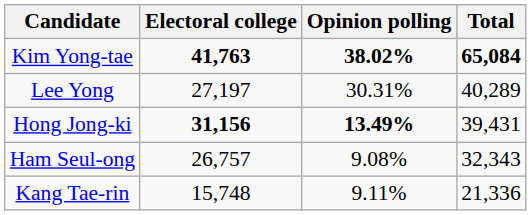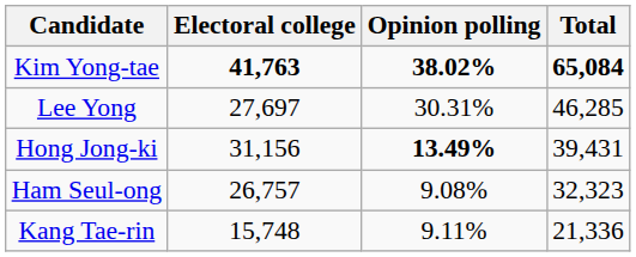 <table class="wikitable" style="text-align:center;">
 <tr>
 <th>Candidate</th>
 <th>Electoral college</th>
 <th>Opinion polling</th>
 <th>Total</th>
 </tr>
 <tr>
 <td><a href='#'>Kim Yong-tae</a></td>
 <td><strong>41,763</strong></td>
 <td><strong>38.02%</strong></td>
 <td><strong>65,084</strong></td>
 </tr>
 <tr>
 <td><a href='#'>Lee Yong</a></td>
-<td>27,197</td>
+<td>27,697</td>
 <td>30.31%</td>
-<td>40,289</td>
+<td>46,285</td>
 </tr>
 <tr>
 <td><a href='#'>Hong Jong-ki</a></td>
-<td><strong>31,156</strong></td>
+<td>31,156</td>
 <td><strong>13.49%</strong></td>
 <td>39,431</td>
 </tr>
 <tr>
 <td><a href='#'>Ham Seul-ong</a></td>
 <td>26,757</td>
 <td>9.08%</td>
-<td>32,343</td>
+<td>32,323</td>
 </tr>
 <tr>
 <td><a href='#'>Kang Tae-rin</a></td>
 <td>15,748</td>
 <td>9.11%</td>
 <td>21,336</td>
 </tr>
 </table>
